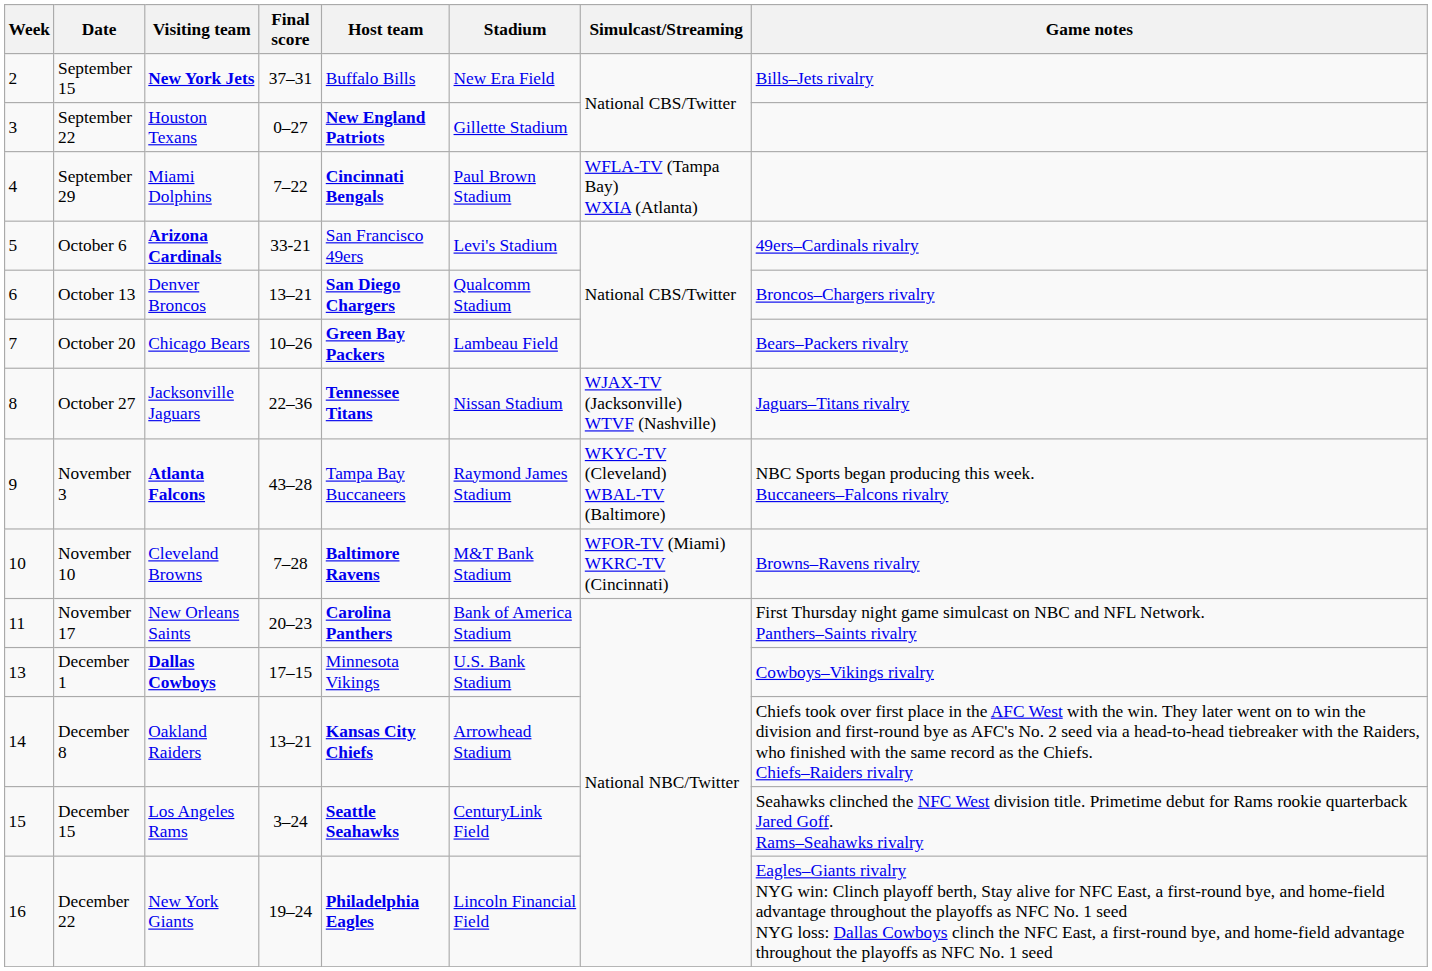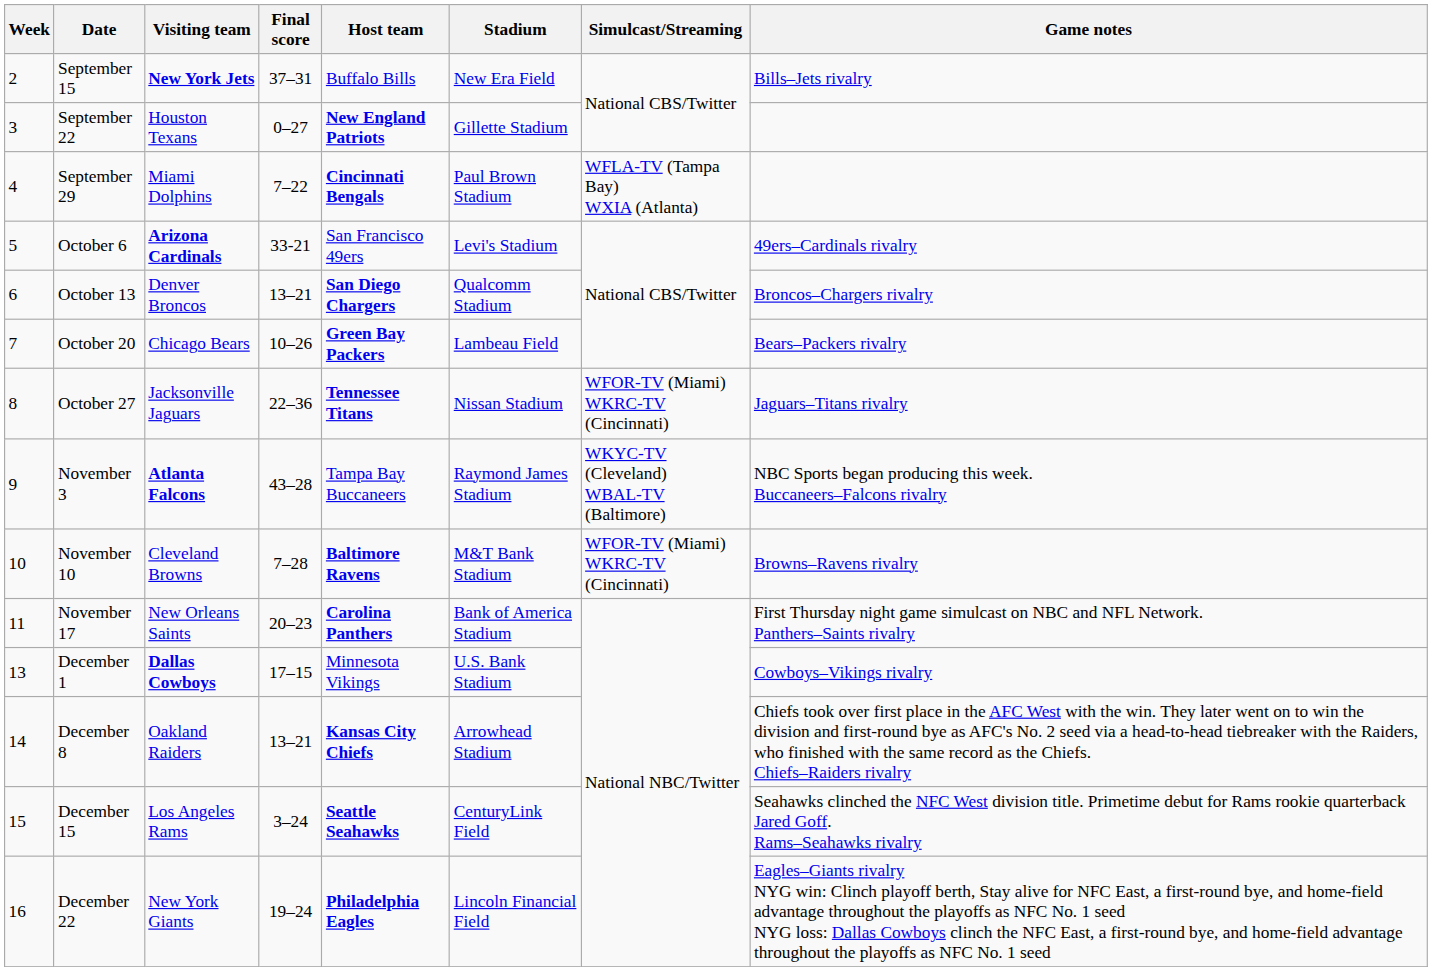 <table class="wikitable" style="font-size: 95%;">
 <tr>
 <th>Week</th>
 <th>Date</th>
 <th>Visiting team</th>
 <th>Final score</th>
 <th>Host team</th>
 <th>Stadium</th>
 <th>Simulcast/Streaming</th>
 <th>Game notes</th>
 </tr>
 <tr>
 <td>2</td>
 <td>September 15</td>
 <td><strong><a href='#'>New York Jets</a></strong></td>
 <td align="center">37–31</td>
 <td><a href='#'>Buffalo Bills</a></td>
 <td><a href='#'>New Era Field</a></td>
 <td rowspan="2">National CBS/Twitter</td>
 <td><a href='#'>Bills–Jets rivalry</a></td>
 </tr>
 <tr>
 <td>3</td>
 <td>September 22</td>
 <td><a href='#'>Houston Texans</a></td>
 <td align="center">0–27</td>
 <td><strong><a href='#'>New England Patriots</a></strong></td>
 <td><a href='#'>Gillette Stadium</a></td>
 <td></td>
 </tr>
 <tr>
 <td>4</td>
 <td>September 29</td>
 <td><a href='#'>Miami Dolphins</a></td>
 <td align="center">7–22</td>
 <td><strong><a href='#'>Cincinnati Bengals</a></strong></td>
 <td><a href='#'>Paul Brown Stadium</a></td>
 <td><a href='#'>WFLA-TV</a> (Tampa Bay)<br><a href='#'>WXIA</a> (Atlanta)</td>
 <td></td>
 </tr>
 <tr>
 <td>5</td>
 <td>October 6</td>
 <td><strong><a href='#'>Arizona Cardinals</a></strong></td>
 <td align="center">33-21</td>
 <td><a href='#'>San Francisco 49ers</a></td>
 <td><a href='#'>Levi's Stadium</a></td>
 <td rowspan="3">National CBS/Twitter</td>
 <td><a href='#'>49ers–Cardinals rivalry</a></td>
 </tr>
 <tr>
 <td>6</td>
 <td>October 13</td>
 <td><a href='#'>Denver Broncos</a></td>
 <td align="center">13–21</td>
 <td><strong><a href='#'>San Diego Chargers</a></strong></td>
 <td><a href='#'>Qualcomm Stadium</a></td>
 <td><a href='#'>Broncos–Chargers rivalry</a></td>
 </tr>
 <tr>
 <td>7</td>
 <td>October 20</td>
 <td><a href='#'>Chicago Bears</a></td>
 <td align="center">10–26</td>
 <td><strong><a href='#'>Green Bay Packers</a></strong></td>
 <td><a href='#'>Lambeau Field</a></td>
 <td><a href='#'>Bears–Packers rivalry</a></td>
 </tr>
 <tr>
 <td>8</td>
 <td>October 27</td>
 <td><a href='#'>Jacksonville Jaguars</a></td>
 <td align="center">22–36</td>
 <td><strong><a href='#'>Tennessee Titans</a></strong></td>
 <td><a href='#'>Nissan Stadium</a></td>
-<td><a href='#'>WJAX-TV</a> (Jacksonville)<br><a href='#'>WTVF</a> (Nashville)</td>
+<td><a href='#'>WFOR-TV</a> (Miami)<br><a href='#'>WKRC-TV</a> (Cincinnati)</td>
 <td><a href='#'>Jaguars–Titans rivalry</a></td>
 </tr>
 <tr>
 <td>9</td>
 <td>November 3</td>
 <td><strong><a href='#'>Atlanta Falcons</a></strong></td>
 <td align="center">43–28</td>
 <td><a href='#'>Tampa Bay Buccaneers</a></td>
 <td><a href='#'>Raymond James Stadium</a></td>
 <td><a href='#'>WKYC-TV</a> (Cleveland)<br><a href='#'>WBAL-TV</a> (Baltimore)</td>
 <td>NBC Sports began producing this week.<br><a href='#'>Buccaneers–Falcons rivalry</a></td>
 </tr>
 <tr>
 <td>10</td>
 <td>November 10</td>
 <td><a href='#'>Cleveland Browns</a></td>
 <td align="center">7–28</td>
 <td><strong><a href='#'>Baltimore Ravens</a></strong></td>
 <td><a href='#'>M&T Bank Stadium</a></td>
 <td><a href='#'>WFOR-TV</a> (Miami)<br><a href='#'>WKRC-TV</a> (Cincinnati)</td>
 <td><a href='#'>Browns–Ravens rivalry</a></td>
 </tr>
 <tr>
 <td>11</td>
 <td>November 17</td>
 <td><a href='#'>New Orleans Saints</a></td>
 <td align="center">20–23</td>
 <td><strong><a href='#'>Carolina Panthers</a></strong></td>
 <td><a href='#'>Bank of America Stadium</a></td>
 <td rowspan="5">National NBC/Twitter</td>
 <td>First Thursday night game simulcast on NBC and NFL Network.<br><a href='#'>Panthers–Saints rivalry</a></td>
 </tr>
 <tr>
 <td>13</td>
 <td>December 1</td>
 <td><strong><a href='#'>Dallas Cowboys</a></strong></td>
 <td align="center">17–15</td>
 <td><a href='#'>Minnesota Vikings</a></td>
 <td><a href='#'>U.S. Bank Stadium</a></td>
 <td><a href='#'>Cowboys–Vikings rivalry</a></td>
 </tr>
 <tr>
 <td>14</td>
 <td>December 8</td>
 <td><a href='#'>Oakland Raiders</a></td>
 <td align="center">13–21</td>
 <td><strong><a href='#'>Kansas City Chiefs</a></strong></td>
 <td><a href='#'>Arrowhead Stadium</a></td>
 <td>Chiefs took over first place in the <a href='#'>AFC West</a> with the win. They later went on to win the division and first-round bye as AFC's No. 2 seed via a head-to-head tiebreaker with the Raiders, who finished with the same record as the Chiefs.<br><a href='#'>Chiefs–Raiders rivalry</a></td>
 </tr>
 <tr>
 <td>15</td>
 <td>December 15</td>
 <td><a href='#'>Los Angeles Rams</a></td>
 <td align="center">3–24</td>
 <td><strong><a href='#'>Seattle Seahawks</a></strong></td>
 <td><a href='#'>CenturyLink Field</a></td>
 <td>Seahawks clinched the <a href='#'>NFC West</a> division title. Primetime debut for Rams rookie quarterback <a href='#'>Jared Goff</a>.<br><a href='#'>Rams–Seahawks rivalry</a></td>
 </tr>
 <tr>
 <td>16</td>
 <td>December 22</td>
 <td><a href='#'>New York Giants</a></td>
 <td align="center">19–24</td>
 <td><strong><a href='#'>Philadelphia Eagles</a></strong></td>
 <td><a href='#'>Lincoln Financial Field</a></td>
 <td><a href='#'>Eagles–Giants rivalry</a><br>NYG win: Clinch playoff berth, Stay alive for NFC East, a first-round bye, and home-field advantage throughout the playoffs as NFC No. 1 seed<br>NYG loss: <a href='#'>Dallas Cowboys</a> clinch the NFC East, a first-round bye, and home-field advantage throughout the playoffs as NFC No. 1 seed</td>
 </tr>
 </table>
